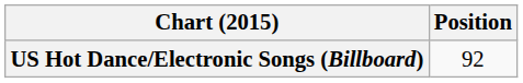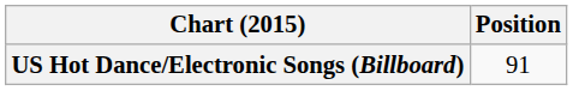 <table class="wikitable plainrowheaders" style="text-align:center">
 <tr>
 <th scope="col">Chart (2015)</th>
 <th scope="col">Position</th>
 </tr>
 <tr>
 <th scope="row">US Hot Dance/Electronic Songs (<em>Billboard</em>)</th>
-<td>92</td>
+<td>91</td>
 </tr>
 </table>
